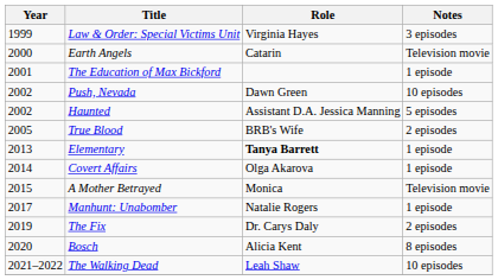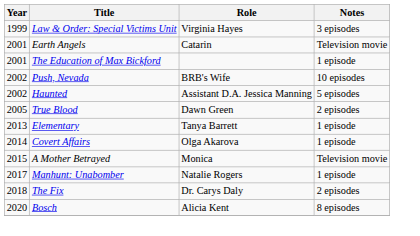 <table class="wikitable">
 <tr>
 <th>Year</th>
 <th>Title</th>
 <th>Role</th>
 <th>Notes</th>
 </tr>
 <tr>
 <td>1999</td>
 <td><em><a href='#'>Law & Order: Special Victims Unit</a></em></td>
 <td>Virginia Hayes</td>
 <td>3 episodes</td>
 </tr>
 <tr>
-<td>2000</td>
+<td>2001</td>
 <td><em>Earth Angels</em></td>
 <td>Catarin</td>
 <td>Television movie</td>
 </tr>
 <tr>
 <td>2001</td>
 <td><em><a href='#'>The Education of Max Bickford</a></em></td>
 <td></td>
 <td>1 episode</td>
 </tr>
 <tr>
 <td>2002</td>
 <td><em><a href='#'>Push, Nevada</a></em></td>
-<td>Dawn Green</td>
+<td>BRB's Wife</td>
 <td>10 episodes</td>
 </tr>
 <tr>
 <td>2002</td>
 <td><em><a href='#'>Haunted</a></em></td>
 <td>Assistant D.A. Jessica Manning</td>
 <td>5 episodes</td>
 </tr>
 <tr>
 <td>2005</td>
 <td><em><a href='#'>True Blood</a></em></td>
-<td>BRB's Wife</td>
+<td>Dawn Green</td>
 <td>2 episodes</td>
 </tr>
 <tr>
 <td>2013</td>
 <td><em><a href='#'>Elementary</a></em></td>
-<td><strong>Tanya Barrett</strong></td>
+<td>Tanya Barrett</td>
 <td>1 episode</td>
 </tr>
 <tr>
 <td>2014</td>
 <td><em><a href='#'>Covert Affairs</a></em></td>
 <td>Olga Akarova</td>
 <td>1 episode</td>
 </tr>
 <tr>
 <td>2015</td>
 <td><em>A Mother Betrayed</em></td>
 <td>Monica</td>
 <td>Television movie</td>
 </tr>
 <tr>
 <td>2017</td>
 <td><em><a href='#'>Manhunt: Unabomber</a></em></td>
 <td>Natalie Rogers</td>
 <td>1 episode</td>
 </tr>
 <tr>
-<td>2019</td>
+<td>2018</td>
 <td><em><a href='#'>The Fix</a></em></td>
 <td>Dr. Carys Daly</td>
 <td>2 episodes</td>
 </tr>
 <tr>
 <td>2020</td>
 <td><em><a href='#'>Bosch</a></em></td>
 <td>Alicia Kent</td>
 <td>8 episodes</td>
 </tr>
 <tr>
-<td>2021–2022</td>
-<td><em><a href='#'>The Walking Dead</a></em></td>
-<td><a href='#'>Leah Shaw</a></td>
-<td>10 episodes</td>
-</tr>
-<tr>
 </tr>
 </table>
